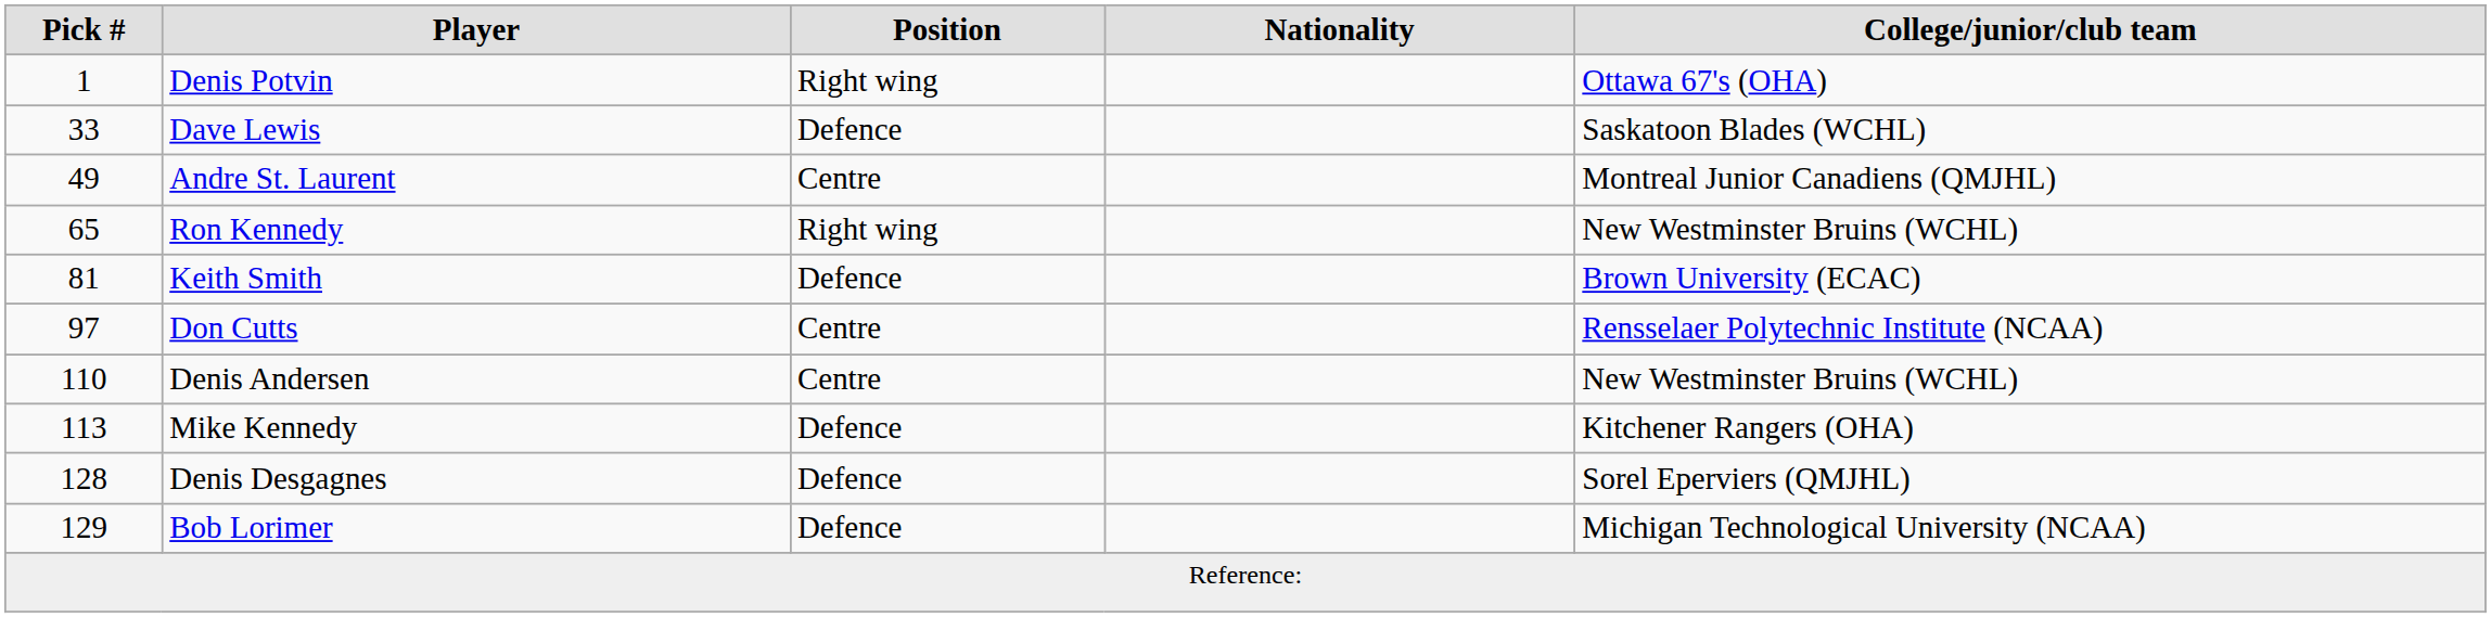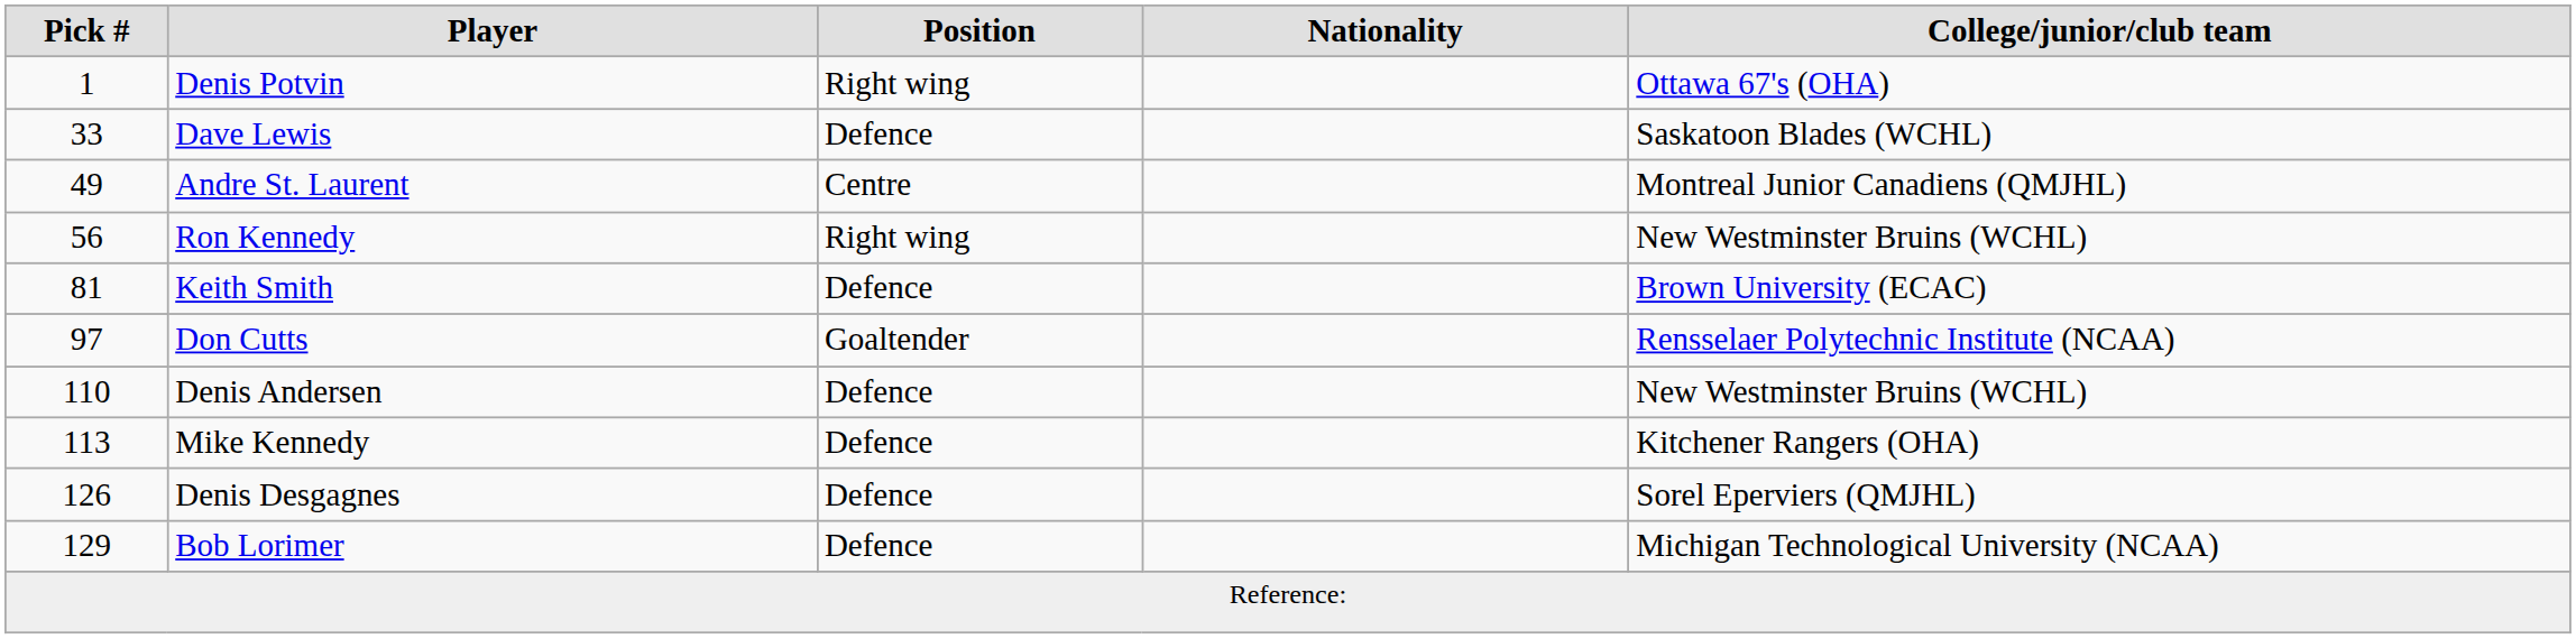 <table class="wikitable" style="width: 100%">
 <tr>
 <th style="background:#e0e0e0;" width=5%>Pick #</th>
 <th style="background:#e0e0e0;" width=20%>Player</th>
 <th style="background:#e0e0e0;" width=10%>Position</th>
 <th style="background:#e0e0e0;" width=15%>Nationality</th>
 <th style="background:#e0e0e0;" width=29%>College/junior/club team</th>
 </tr>
 <tr>
 <td align=center>1</td>
 <td><a href='#'>Denis Potvin</a></td>
 <td>Right wing</td>
 <td></td>
 <td><a href='#'>Ottawa 67's</a> (<a href='#'>OHA</a>)</td>
 </tr>
 <tr>
 <td align=center>33</td>
 <td><a href='#'>Dave Lewis</a></td>
 <td>Defence</td>
 <td></td>
 <td>Saskatoon Blades (WCHL)</td>
 </tr>
 <tr>
 <td align=center>49</td>
 <td><a href='#'>Andre St. Laurent</a></td>
 <td>Centre</td>
 <td></td>
 <td>Montreal Junior Canadiens (QMJHL)</td>
 </tr>
 <tr>
-<td align=center>65</td>
+<td align=center>56</td>
 <td><a href='#'>Ron Kennedy</a></td>
 <td>Right wing</td>
 <td></td>
 <td>New Westminster Bruins (WCHL)</td>
 </tr>
 <tr>
 <td align=center>81</td>
 <td><a href='#'>Keith Smith</a></td>
 <td>Defence</td>
 <td></td>
 <td><a href='#'>Brown University</a> (ECAC)</td>
 </tr>
 <tr>
 <td align=center>97</td>
 <td><a href='#'>Don Cutts</a></td>
-<td>Centre</td>
+<td>Goaltender</td>
 <td></td>
 <td><a href='#'>Rensselaer Polytechnic Institute</a> (NCAA)</td>
 </tr>
 <tr>
 <td align=center>110</td>
 <td>Denis Andersen</td>
-<td>Centre</td>
+<td>Defence</td>
 <td></td>
 <td>New Westminster Bruins (WCHL)</td>
 </tr>
 <tr>
 <td align=center>113</td>
 <td>Mike Kennedy</td>
 <td>Defence</td>
 <td></td>
 <td>Kitchener Rangers (OHA)</td>
 </tr>
 <tr>
-<td align=center>128</td>
+<td align=center>126</td>
 <td>Denis Desgagnes</td>
 <td>Defence</td>
 <td></td>
 <td>Sorel Eperviers (QMJHL)</td>
 </tr>
 <tr>
 <td align=center>129</td>
 <td><a href='#'>Bob Lorimer</a></td>
 <td>Defence</td>
 <td></td>
 <td>Michigan Technological University (NCAA)</td>
 </tr>
 <tr>
 <td align=center colspan="6" bgcolor="#efefef"><sup>Reference: </sup></td>
 </tr>
 </table>
